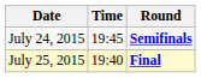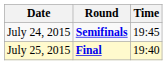 <table class="wikitable">
 <tr>
 <th>Date</th>
+<th>Round</th>
 <th>Time</th>
-<th>Round</th>
 </tr>
 <tr>
 <td>July 24, 2015</td>
+<td><strong><a href='#'>Semifinals</a></strong></td>
 <td>19:45</td>
-<td><strong><a href='#'>Semifinals</a></strong></td>
 </tr>
 <tr style=background:lemonchiffon>
 <td>July 25, 2015</td>
+<td><strong><a href='#'>Final</a></strong></td>
 <td>19:40</td>
-<td><strong><a href='#'>Final</a></strong></td>
 </tr>
 </table>
